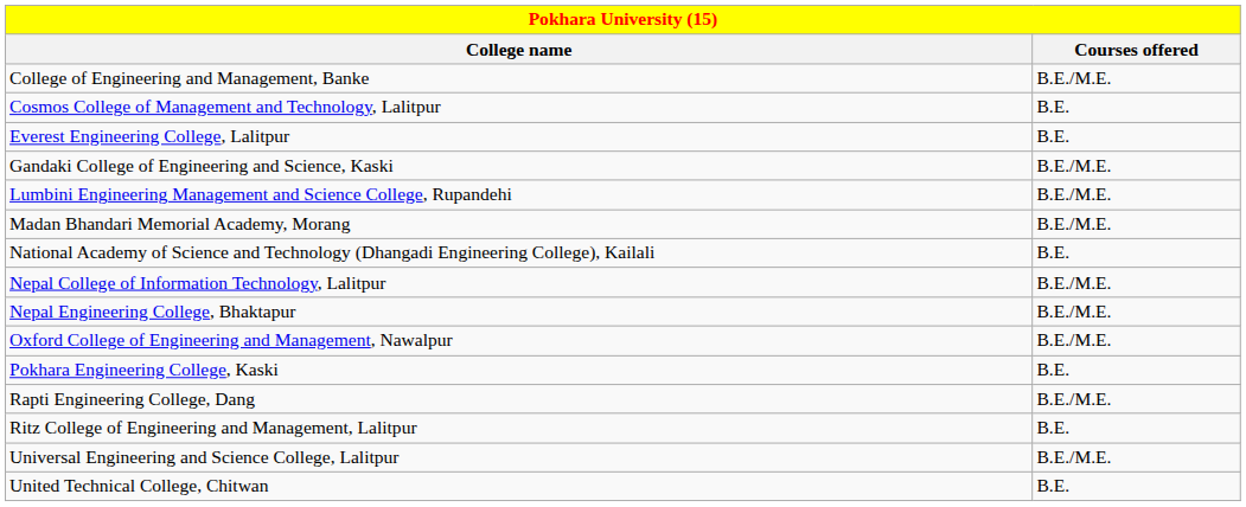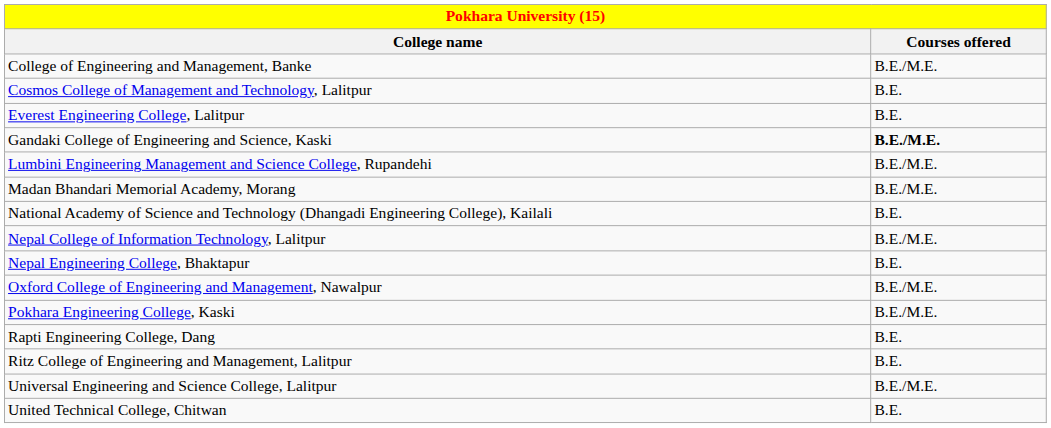 <table class="wikitable sortable">
 <tr>
 <th colspan="2" style="width: 800pt; background:yellow; color: red;">Pokhara University (15)</th>
 </tr>
 <tr>
 <th>College name</th>
 <th>Courses offered</th>
 </tr>
 <tr>
 <td>College of Engineering and Management, Banke</td>
 <td>B.E./M.E.</td>
 </tr>
 <tr>
 <td><a href='#'>Cosmos College of Management and Technology</a>, Lalitpur</td>
 <td>B.E.</td>
 </tr>
 <tr>
 <td><a href='#'>Everest Engineering College</a>, Lalitpur</td>
 <td>B.E.</td>
 </tr>
 <tr>
 <td>Gandaki College of Engineering and Science, Kaski</td>
-<td>B.E./M.E.</td>
+<td><strong>B.E./M.E.</strong></td>
 </tr>
 <tr>
 <td><a href='#'>Lumbini Engineering Management and Science College</a>, Rupandehi</td>
 <td>B.E./M.E.</td>
 </tr>
 <tr>
 <td>Madan Bhandari Memorial Academy, Morang</td>
 <td>B.E./M.E.</td>
 </tr>
 <tr>
 <td>National Academy of Science and Technology (Dhangadi Engineering College), Kailali</td>
 <td>B.E.</td>
 </tr>
 <tr>
 <td><a href='#'>Nepal College of Information Technology</a>, Lalitpur</td>
 <td>B.E./M.E.</td>
 </tr>
 <tr>
 <td><a href='#'>Nepal Engineering College</a>, Bhaktapur</td>
-<td>B.E./M.E.</td>
+<td>B.E.</td>
 </tr>
 <tr>
 <td><a href='#'>Oxford College of Engineering and Management</a>, Nawalpur</td>
 <td>B.E./M.E.</td>
 </tr>
 <tr>
 <td><a href='#'>Pokhara Engineering College</a>, Kaski</td>
-<td>B.E.</td>
+<td>B.E./M.E.</td>
 </tr>
 <tr>
 <td>Rapti Engineering College, Dang</td>
-<td>B.E./M.E.</td>
+<td>B.E.</td>
 </tr>
 <tr>
 <td>Ritz College of Engineering and Management, Lalitpur</td>
 <td>B.E.</td>
 </tr>
 <tr>
 <td>Universal Engineering and Science College, Lalitpur</td>
 <td>B.E./M.E.</td>
 </tr>
 <tr>
 <td>United Technical College, Chitwan</td>
 <td>B.E.</td>
 </tr>
 </table>
